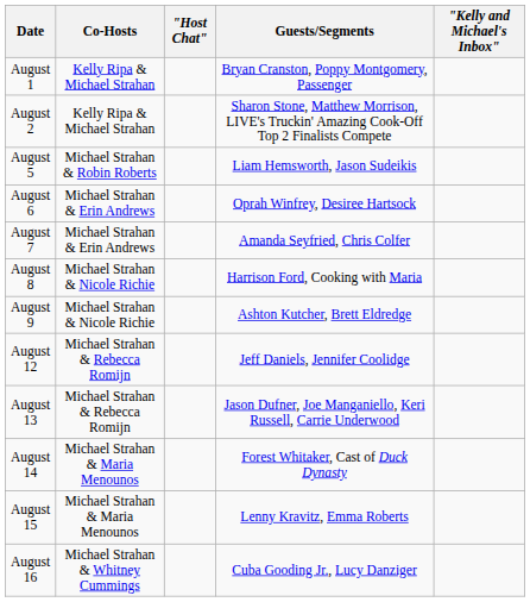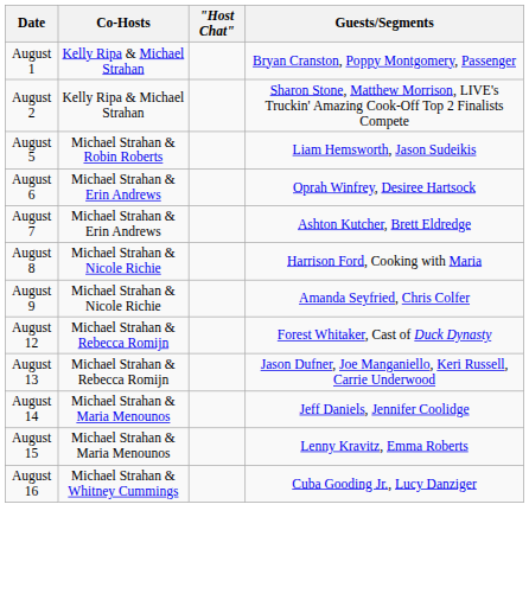 <table class="wikitable sortable" style="text-align:center;">
 <tr>
 <th>Date</th>
 <th>Co-Hosts</th>
 <th><em>"Host Chat"</em></th>
 <th>Guests/Segments</th>
-<th><em>"Kelly and Michael's Inbox"</em></th>
 </tr>
 <tr>
 <td>August 1</td>
 <td><a href='#'>Kelly Ripa</a> & <a href='#'>Michael Strahan</a></td>
 <td></td>
 <td><a href='#'>Bryan Cranston</a>, <a href='#'>Poppy Montgomery</a>, <a href='#'>Passenger</a></td>
-<td></td>
 </tr>
 <tr>
 <td>August 2</td>
 <td>Kelly Ripa & Michael Strahan</td>
 <td></td>
 <td><a href='#'>Sharon Stone</a>, <a href='#'>Matthew Morrison</a>, LIVE's Truckin' Amazing Cook-Off Top 2 Finalists Compete</td>
-<td></td>
 </tr>
 <tr>
 <td>August 5</td>
 <td>Michael Strahan & <a href='#'>Robin Roberts</a></td>
 <td></td>
 <td><a href='#'>Liam Hemsworth</a>, <a href='#'>Jason Sudeikis</a></td>
-<td></td>
 </tr>
 <tr>
 <td>August 6</td>
 <td>Michael Strahan & <a href='#'>Erin Andrews</a></td>
 <td></td>
 <td><a href='#'>Oprah Winfrey</a>, <a href='#'>Desiree Hartsock</a></td>
-<td></td>
 </tr>
 <tr>
 <td>August 7</td>
 <td>Michael Strahan & Erin Andrews</td>
 <td></td>
-<td><a href='#'>Amanda Seyfried</a>, <a href='#'>Chris Colfer</a></td>
-<td></td>
+<td><a href='#'>Ashton Kutcher</a>, <a href='#'>Brett Eldredge</a></td>
 </tr>
 <tr>
 <td>August 8</td>
 <td>Michael Strahan & <a href='#'>Nicole Richie</a></td>
 <td></td>
 <td><a href='#'>Harrison Ford</a>, Cooking with <a href='#'>Maria</a></td>
-<td></td>
 </tr>
 <tr>
 <td>August 9</td>
 <td>Michael Strahan & Nicole Richie</td>
 <td></td>
-<td><a href='#'>Ashton Kutcher</a>, <a href='#'>Brett Eldredge</a></td>
-<td></td>
+<td><a href='#'>Amanda Seyfried</a>, <a href='#'>Chris Colfer</a></td>
 </tr>
 <tr>
 <td>August 12</td>
 <td>Michael Strahan & <a href='#'>Rebecca Romijn</a></td>
 <td></td>
-<td><a href='#'>Jeff Daniels</a>, <a href='#'>Jennifer Coolidge</a></td>
-<td></td>
+<td><a href='#'>Forest Whitaker</a>, Cast of <em><a href='#'>Duck Dynasty</a></em></td>
 </tr>
 <tr>
 <td>August 13</td>
 <td>Michael Strahan & Rebecca Romijn</td>
 <td></td>
 <td><a href='#'>Jason Dufner</a>, <a href='#'>Joe Manganiello</a>, <a href='#'>Keri Russell</a>, <a href='#'>Carrie Underwood</a></td>
-<td></td>
 </tr>
 <tr>
 <td>August 14</td>
 <td>Michael Strahan & <a href='#'>Maria Menounos</a></td>
 <td></td>
-<td><a href='#'>Forest Whitaker</a>, Cast of <em><a href='#'>Duck Dynasty</a></em></td>
-<td></td>
+<td><a href='#'>Jeff Daniels</a>, <a href='#'>Jennifer Coolidge</a></td>
 </tr>
 <tr>
 <td>August 15</td>
 <td>Michael Strahan & Maria Menounos</td>
 <td></td>
 <td><a href='#'>Lenny Kravitz</a>, <a href='#'>Emma Roberts</a></td>
-<td></td>
 </tr>
 <tr>
 <td>August 16</td>
 <td>Michael Strahan & <a href='#'>Whitney Cummings</a></td>
 <td></td>
 <td><a href='#'>Cuba Gooding Jr.</a>, <a href='#'>Lucy Danziger</a></td>
-<td></td>
 </tr>
 </table>
